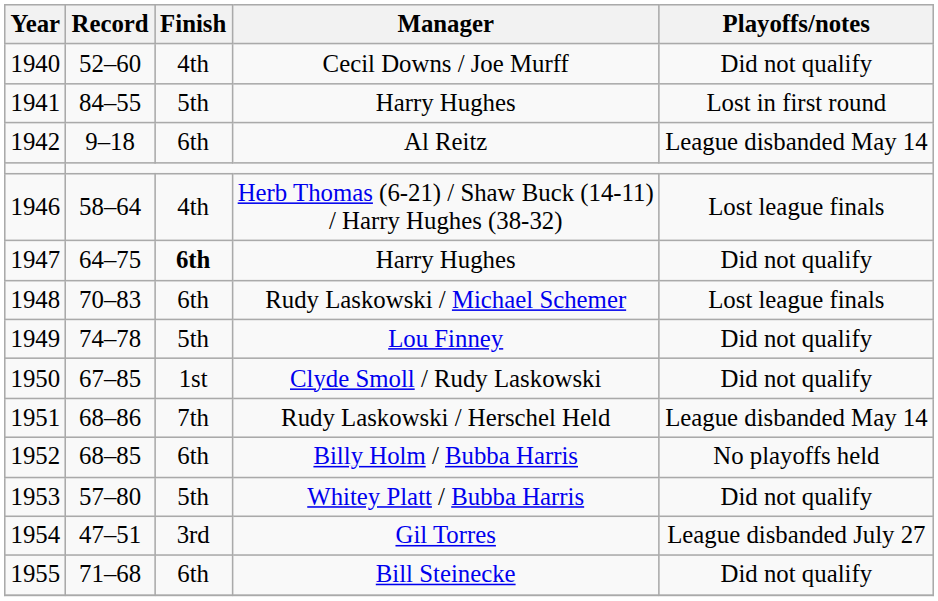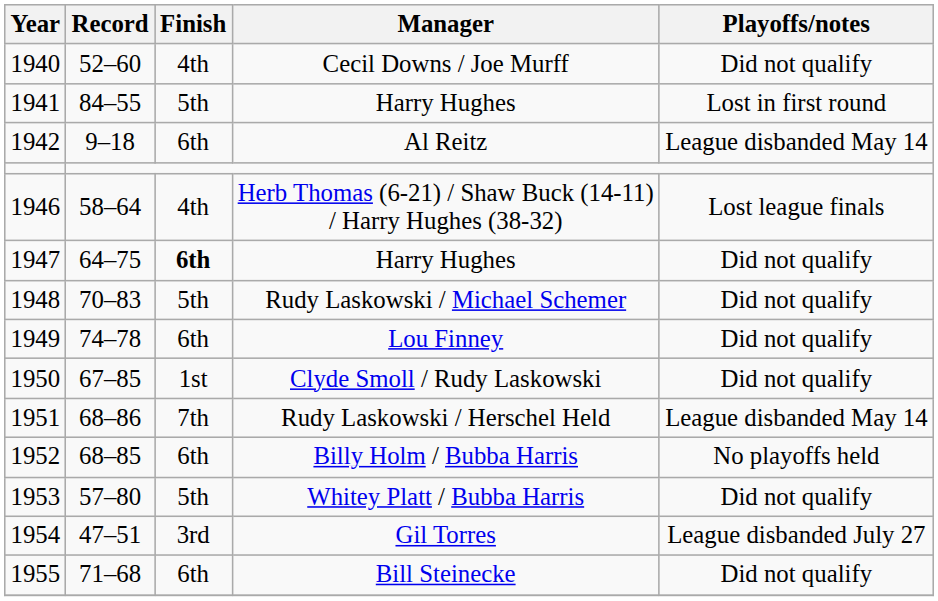 <table class="wikitable" style="text-align:center">
 <tr>
 <th>Year</th>
 <th>Record</th>
 <th>Finish</th>
 <th>Manager</th>
 <th>Playoffs/notes</th>
 </tr>
 <tr>
 <td>1940</td>
 <td>52–60</td>
 <td>4th</td>
 <td>Cecil Downs / Joe Murff</td>
 <td>Did not qualify</td>
 </tr>
 <tr>
 <td>1941</td>
 <td>84–55</td>
 <td>5th</td>
 <td>Harry Hughes</td>
 <td>Lost in first round</td>
 </tr>
 <tr>
 <td>1942</td>
 <td>9–18</td>
 <td>6th</td>
 <td>Al Reitz</td>
 <td>League disbanded May 14</td>
 </tr>
 <tr>
 <td></td>
 </tr>
 <tr>
 <td>1946</td>
 <td>58–64</td>
 <td>4th</td>
 <td><a href='#'>Herb Thomas</a> (6-21) / Shaw Buck (14-11) <br>/ Harry Hughes (38-32)</td>
 <td>Lost league finals</td>
 </tr>
 <tr>
 <td>1947</td>
 <td>64–75</td>
 <td><strong>6th</strong></td>
 <td>Harry Hughes</td>
 <td>Did not qualify</td>
 </tr>
 <tr>
 <td>1948</td>
 <td>70–83</td>
-<td>6th</td>
+<td>5th</td>
 <td>Rudy Laskowski / <a href='#'>Michael Schemer</a></td>
-<td>Lost league finals</td>
+<td>Did not qualify</td>
 </tr>
 <tr>
 <td>1949</td>
 <td>74–78</td>
-<td>5th</td>
+<td>6th</td>
 <td><a href='#'>Lou Finney</a></td>
 <td>Did not qualify</td>
 </tr>
 <tr>
 <td>1950</td>
 <td>67–85</td>
 <td>1st</td>
 <td><a href='#'>Clyde Smoll</a> / Rudy Laskowski</td>
 <td>Did not qualify</td>
 </tr>
 <tr>
 <td>1951</td>
 <td>68–86</td>
 <td>7th</td>
 <td>Rudy Laskowski / Herschel Held</td>
 <td>League disbanded May 14</td>
 </tr>
 <tr>
 <td>1952</td>
 <td>68–85</td>
 <td>6th</td>
 <td><a href='#'>Billy Holm</a> / <a href='#'>Bubba Harris</a></td>
 <td>No playoffs held</td>
 </tr>
 <tr>
 <td>1953</td>
 <td>57–80</td>
 <td>5th</td>
 <td><a href='#'>Whitey Platt</a> / <a href='#'>Bubba Harris</a></td>
 <td>Did not qualify</td>
 </tr>
 <tr>
 <td>1954</td>
 <td>47–51</td>
 <td>3rd</td>
 <td><a href='#'>Gil Torres</a></td>
 <td>League disbanded July 27</td>
 </tr>
 <tr>
 <td>1955</td>
 <td>71–68</td>
 <td>6th</td>
 <td><a href='#'>Bill Steinecke</a></td>
 <td>Did not qualify</td>
 </tr>
 <tr>
 </tr>
 </table>
